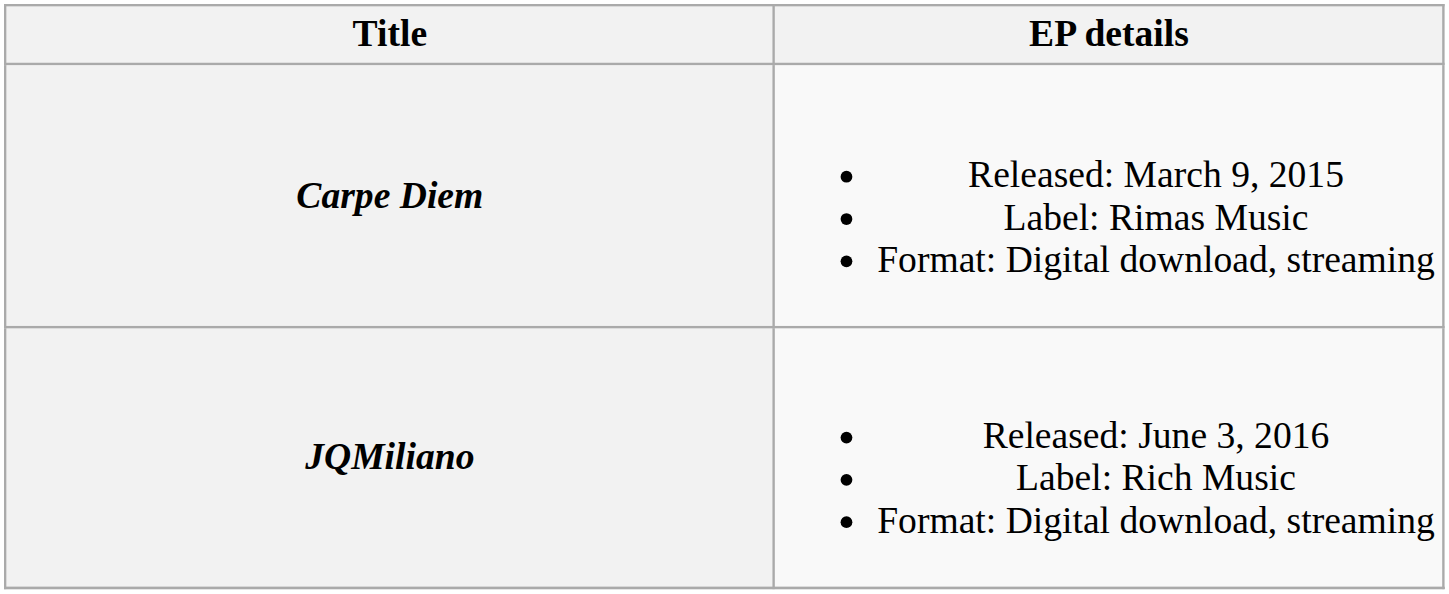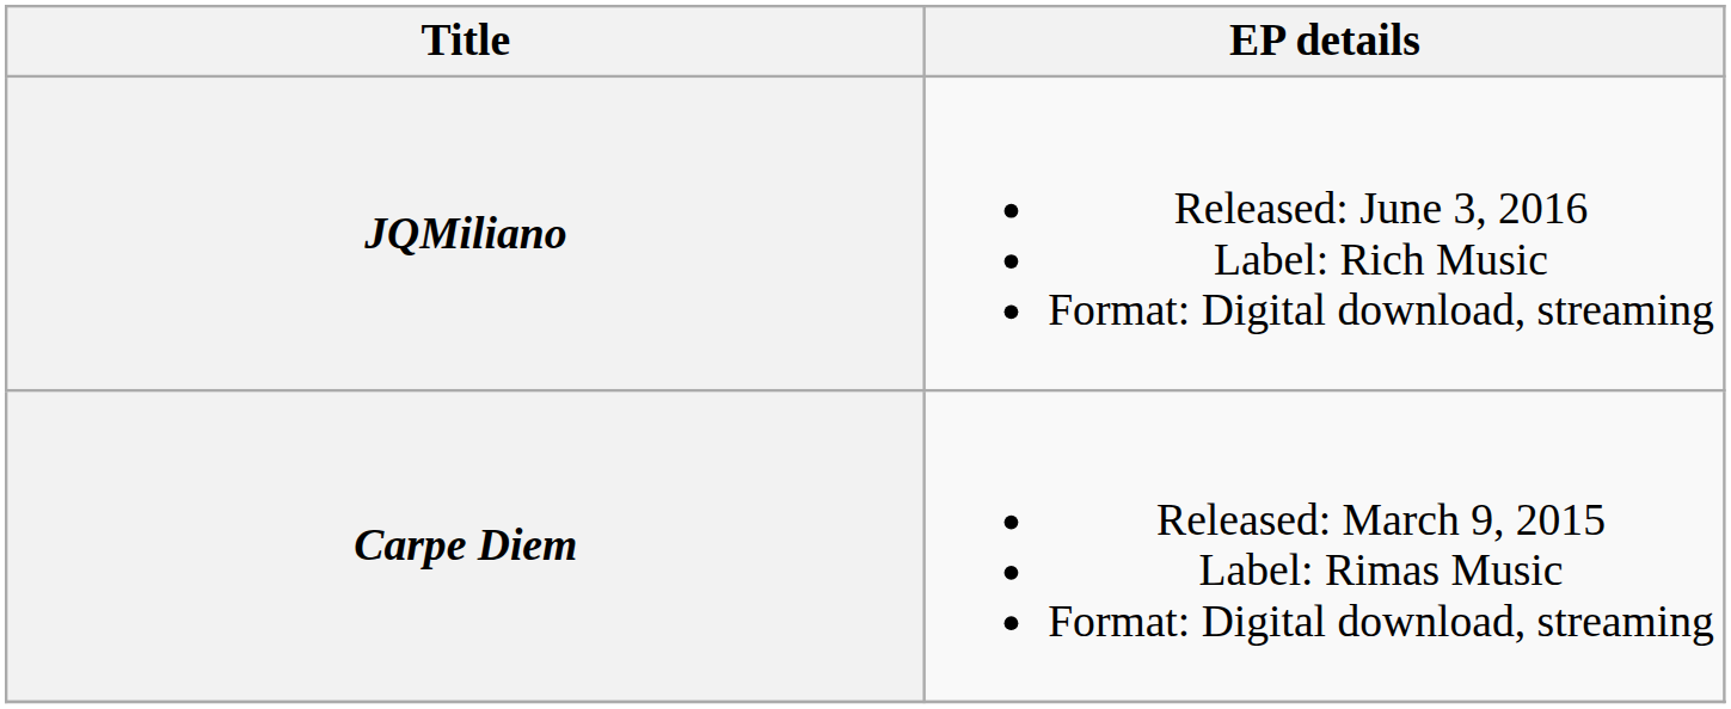 <table class="wikitable plainrowheaders" style="text-align:center;">
 <tr>
 <th style="width:20em;">Title</th>
 <th>EP details</th>
 </tr>
 <tr>
+<th scope="row"><em>JQMiliano</em></th>
+<td><br><ul><li>Released: June 3, 2016</li><li>Label: Rich Music</li><li>Format: Digital download, streaming</li></ul></td>
+</tr>
+<tr>
 <th scope="row"><em>Carpe Diem</em></th>
 <td><br><ul><li>Released: March 9, 2015</li><li>Label: Rimas Music</li><li>Format: Digital download, streaming</li></ul></td>
 </tr>
 <tr>
-<th scope="row"><em>JQMiliano</em></th>
-<td><br><ul><li>Released: June 3, 2016</li><li>Label: Rich Music</li><li>Format: Digital download, streaming</li></ul></td>
-</tr>
-<tr>
 </tr>
 </table>
